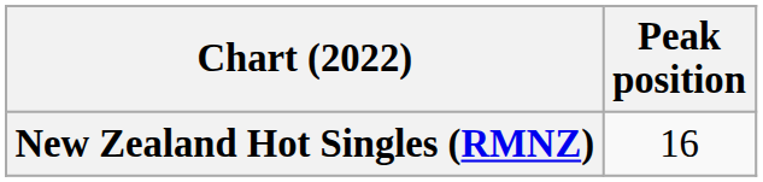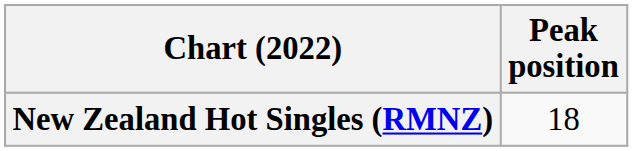 <table class="wikitable sortable plainrowheaders" style="text-align:center">
 <tr>
 <th scope="col">Chart (2022)</th>
 <th scope="col">Peak<br>position</th>
 </tr>
 <tr>
 <th scope="row">New Zealand Hot Singles (<a href='#'>RMNZ</a>)</th>
-<td>16</td>
+<td>18</td>
 </tr>
 </table>
